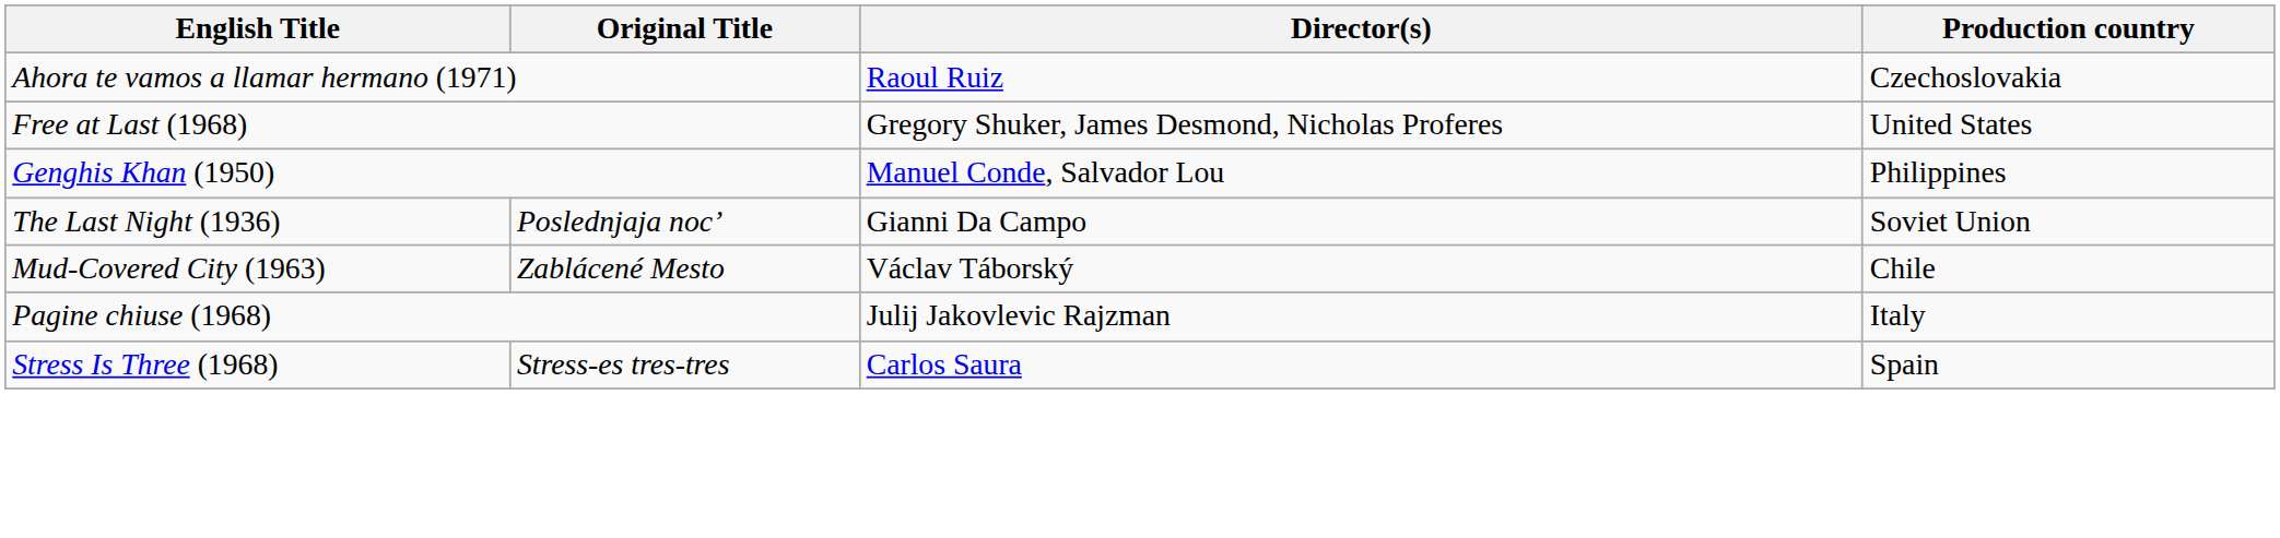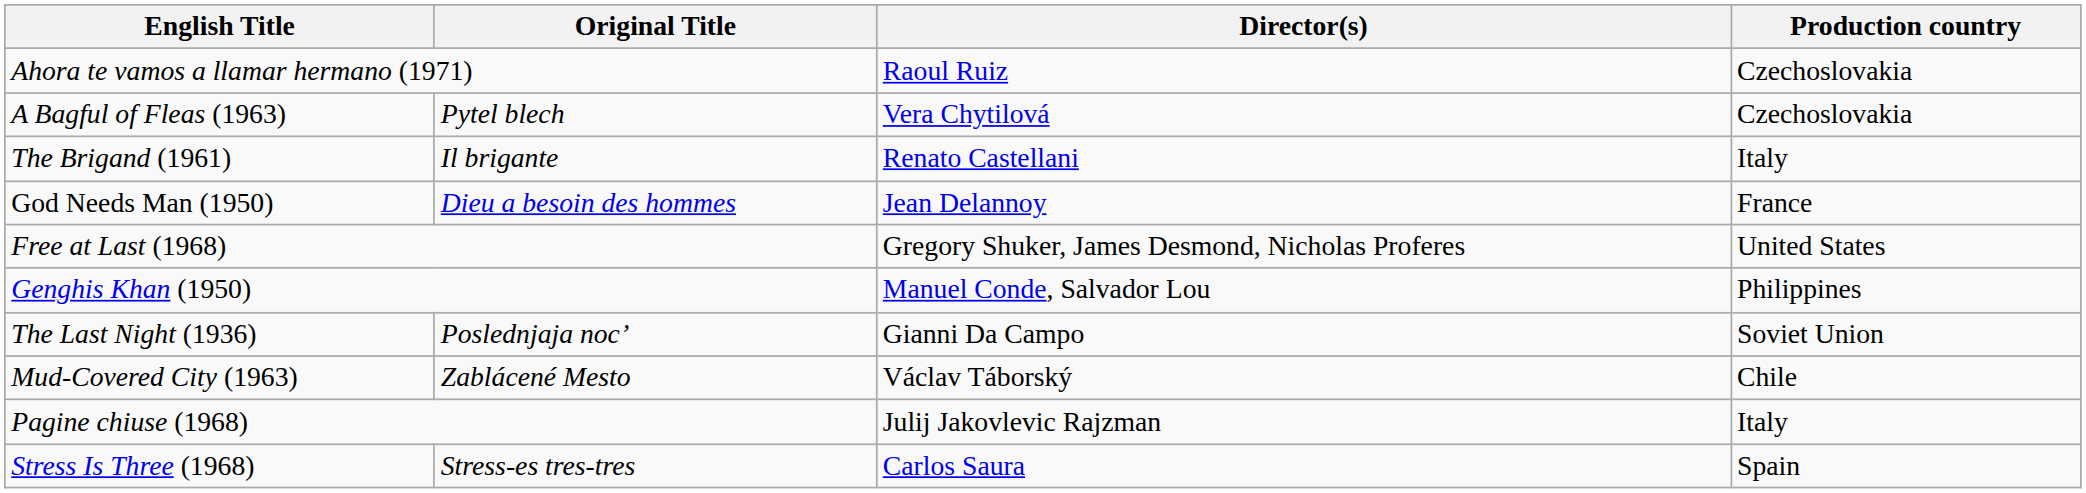 <table class="wikitable" width="95%">
 <tr>
 <th>English Title</th>
 <th>Original Title</th>
 <th>Director(s)</th>
 <th>Production country</th>
 </tr>
 <tr>
 <td colspan="2"><em>Ahora te vamos a llamar hermano</em> (1971)</td>
 <td data-sort-value="Ruiz"><a href='#'>Raoul Ruiz</a></td>
 <td>Czechoslovakia</td>
+</tr>
+<tr>
+<td data-sort-value="Bagful"><em>A Bagful of Fleas</em> (1963)</td>
+<td><em>Pytel blech</em></td>
+<td data-sort-value="Chytilová"><a href='#'>Vera Chytilová</a></td>
+<td>Czechoslovakia</td>
+</tr>
+<tr>
+<td data-sort-value="Brigand"><em>The Brigand</em> (1961)</td>
+<td><em>Il brigante</em></td>
+<td data-sort-value="Castellani"><a href='#'>Renato Castellani</a></td>
+<td>Italy</td>
+</tr>
+<tr>
+<td>God Needs Man (1950)</td>
+<td><em><a href='#'>Dieu a besoin des hommes</a></em></td>
+<td data-sort-value="Delannoy"><a href='#'>Jean Delannoy</a></td>
+<td>France</td>
 </tr>
 <tr>
 <td colspan="2"><em>Free at Last</em> (1968)</td>
 <td data-sort-value="Shuker">Gregory Shuker, James Desmond, Nicholas Proferes</td>
 <td>United States</td>
 </tr>
 <tr>
 <td colspan="2"><em><a href='#'>Genghis Khan</a></em> (1950)</td>
 <td data-sort-value="Conde"><a href='#'>Manuel Conde</a>, Salvador Lou</td>
 <td>Philippines</td>
 </tr>
 <tr>
 <td data-sort-value="Last"><em>The Last Night</em> (1936)</td>
 <td><em>Poslednjaja noc’</em></td>
 <td data-sort-value="Da Campo">Gianni Da Campo</td>
 <td>Soviet Union</td>
 </tr>
 <tr>
 <td><em>Mud-Covered City</em> (1963)</td>
 <td><em>Zablácené Mesto</em></td>
 <td data-sort-value="Táborský">Václav Táborský</td>
 <td>Chile</td>
 </tr>
 <tr>
 <td colspan="2"><em>Pagine chiuse</em> (1968)</td>
 <td data-sort-value="Rajzman">Julij Jakovlevic Rajzman</td>
 <td>Italy</td>
 </tr>
 <tr>
 <td><em><a href='#'>Stress Is Three</a></em> (1968)</td>
 <td><em>Stress-es tres-tres</em></td>
 <td data-sort-value="Saura"><a href='#'>Carlos Saura</a></td>
 <td>Spain</td>
 </tr>
 </table>
